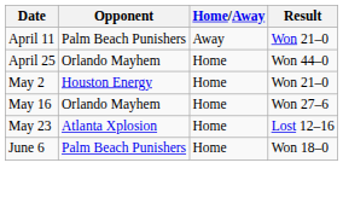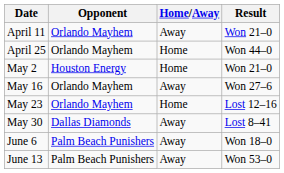 <table class="wikitable">
 <tr>
 <th>Date</th>
 <th>Opponent</th>
 <th><a href='#'>Home</a>/<a href='#'>Away</a></th>
 <th>Result</th>
 </tr>
 <tr>
 <td>April 11</td>
-<td>Palm Beach Punishers</td>
+<td><a href='#'>Orlando Mayhem</a></td>
 <td>Away</td>
 <td><a href='#'>Won</a> 21–0</td>
 </tr>
 <tr>
 <td>April 25</td>
 <td>Orlando Mayhem</td>
 <td>Home</td>
 <td>Won 44–0</td>
 </tr>
 <tr>
 <td>May 2</td>
 <td><a href='#'>Houston Energy</a></td>
 <td>Home</td>
 <td>Won 21–0</td>
 </tr>
 <tr>
 <td>May 16</td>
 <td>Orlando Mayhem</td>
-<td>Home</td>
+<td>Away</td>
 <td>Won 27–6</td>
 </tr>
 <tr>
 <td>May 23</td>
-<td><a href='#'>Atlanta Xplosion</a></td>
+<td><a href='#'>Orlando Mayhem</a></td>
 <td>Home</td>
 <td><a href='#'>Lost</a> 12–16</td>
 </tr>
 <tr>
+<td>May 30</td>
+<td><a href='#'>Dallas Diamonds</a></td>
+<td>Away</td>
+<td><a href='#'>Lost</a> 8–41</td>
+</tr>
+<tr>
 <td>June 6</td>
 <td><a href='#'>Palm Beach Punishers</a></td>
-<td>Home</td>
+<td>Away</td>
 <td>Won 18–0</td>
 </tr>
+<tr>
+<td>June 13</td>
+<td>Palm Beach Punishers</td>
+<td>Away</td>
+<td>Won 53–0</td>
+</tr>
 </table>
